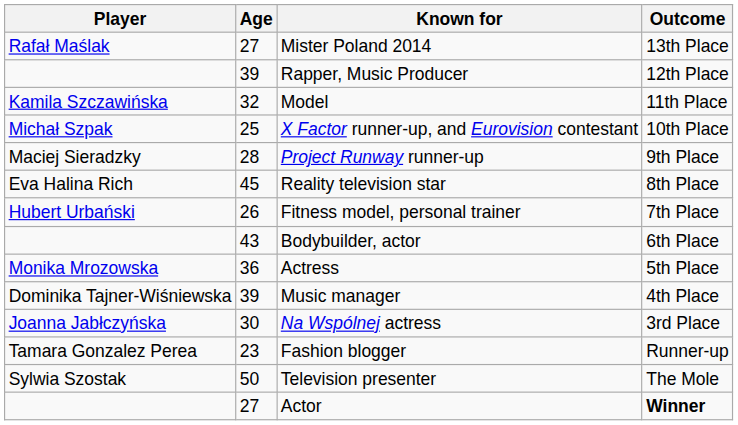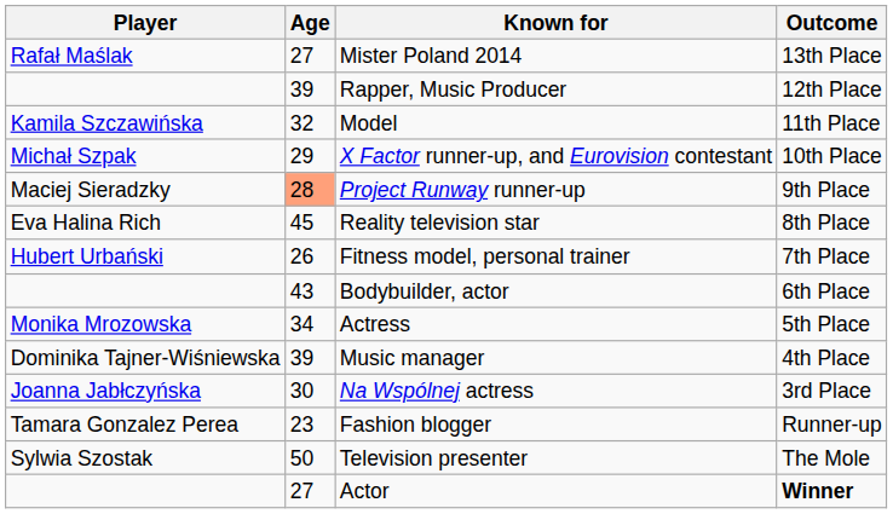 <table class="wikitable" style="font-size: 95%;">
 <tr>
 <th>Player</th>
 <th>Age</th>
 <th>Known for</th>
 <th>Outcome</th>
 </tr>
 <tr>
 <td><a href='#'>Rafał Maślak</a></td>
 <td>27</td>
 <td>Mister Poland 2014</td>
 <td>13th Place</td>
 </tr>
 <tr>
 <td></td>
 <td>39</td>
 <td>Rapper, Music Producer</td>
 <td>12th Place</td>
 </tr>
 <tr>
 <td><a href='#'>Kamila Szczawińska</a></td>
 <td>32</td>
 <td>Model</td>
 <td>11th Place</td>
 </tr>
 <tr>
 <td><a href='#'>Michał Szpak</a></td>
-<td>25</td>
+<td>29</td>
 <td><em><a href='#'>X Factor</a></em> runner-up, and <em><a href='#'>Eurovision</a></em> contestant</td>
 <td>10th Place</td>
 </tr>
 <tr>
 <td>Maciej Sieradzky</td>
-<td>28</td>
+<td style="background: lightsalmon;">28</td>
 <td><em><a href='#'>Project Runway</a></em> runner-up</td>
 <td>9th Place</td>
 </tr>
 <tr>
 <td>Eva Halina Rich</td>
 <td>45</td>
 <td>Reality television star</td>
 <td>8th Place</td>
 </tr>
 <tr>
 <td><a href='#'>Hubert Urbański</a></td>
 <td>26</td>
 <td>Fitness model, personal trainer</td>
 <td>7th Place</td>
 </tr>
 <tr>
 <td></td>
 <td>43</td>
 <td>Bodybuilder, actor</td>
 <td>6th Place</td>
 </tr>
 <tr>
 <td><a href='#'>Monika Mrozowska</a></td>
-<td>36</td>
+<td>34</td>
 <td>Actress</td>
 <td>5th Place</td>
 </tr>
 <tr>
 <td>Dominika Tajner-Wiśniewska</td>
 <td>39</td>
 <td>Music manager</td>
 <td>4th Place</td>
 </tr>
 <tr>
 <td><a href='#'>Joanna Jabłczyńska</a></td>
 <td>30</td>
 <td><em><a href='#'>Na Wspólnej</a></em> actress</td>
 <td>3rd Place</td>
 </tr>
 <tr>
 <td>Tamara Gonzalez Perea</td>
 <td>23</td>
 <td>Fashion blogger</td>
 <td>Runner-up</td>
 </tr>
 <tr>
 <td>Sylwia Szostak</td>
 <td>50</td>
 <td>Television presenter</td>
 <td>The Mole</td>
 </tr>
 <tr>
 <td></td>
 <td>27</td>
 <td>Actor</td>
 <td><strong>Winner</strong></td>
 </tr>
 </table>
